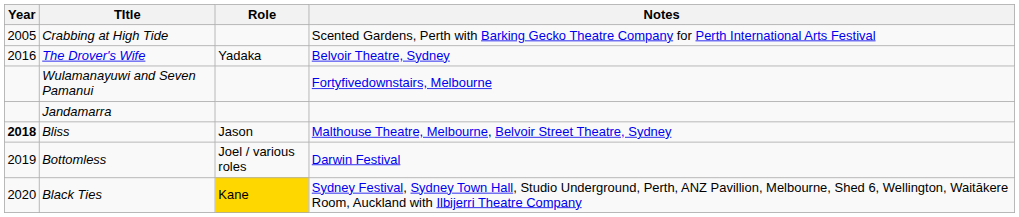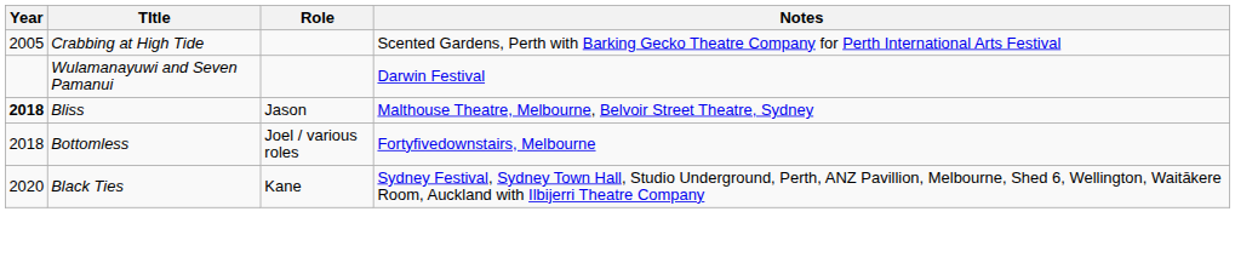 <table class="wikitable sortable">
 <tr>
 <th>Year</th>
 <th>TItle</th>
 <th>Role</th>
 <th>Notes</th>
 </tr>
 <tr>
 <td>2005</td>
 <td><em>Crabbing at High Tide</em></td>
 <td></td>
 <td>Scented Gardens, Perth with <a href='#'>Barking Gecko Theatre Company</a> for <a href='#'>Perth International Arts Festival</a></td>
 </tr>
 <tr>
-<td>2016</td>
-<td><em><a href='#'>The Drover's Wife</a></em></td>
-<td>Yadaka</td>
-<td><a href='#'>Belvoir Theatre, Sydney</a></td>
-</tr>
-<tr>
 <td></td>
 <td><em>Wulamanayuwi and Seven Pamanui</em></td>
 <td></td>
-<td><a href='#'>Fortyfivedownstairs, Melbourne</a></td>
-</tr>
-<tr>
-<td></td>
-<td><em>Jandamarra</em></td>
-<td></td>
-<td></td>
+<td><a href='#'>Darwin Festival</a></td>
 </tr>
 <tr>
 <td><strong>2018</strong></td>
 <td><em>Bliss</em></td>
 <td>Jason</td>
 <td><a href='#'>Malthouse Theatre, Melbourne</a>, <a href='#'>Belvoir Street Theatre, Sydney</a></td>
 </tr>
 <tr>
-<td>2019</td>
+<td>2018</td>
 <td><em>Bottomless</em></td>
 <td>Joel / various roles</td>
-<td><a href='#'>Darwin Festival</a></td>
+<td><a href='#'>Fortyfivedownstairs, Melbourne</a></td>
 </tr>
 <tr>
 <td>2020</td>
 <td><em>Black Ties</em></td>
-<td style="background: gold;">Kane</td>
+<td>Kane</td>
 <td><a href='#'>Sydney Festival</a>, <a href='#'>Sydney Town Hall</a>, Studio Underground, Perth, ANZ Pavillion, Melbourne, Shed 6, Wellington, Waitākere Room, Auckland with <a href='#'>Ilbijerri Theatre Company</a></td>
 </tr>
 </table>
